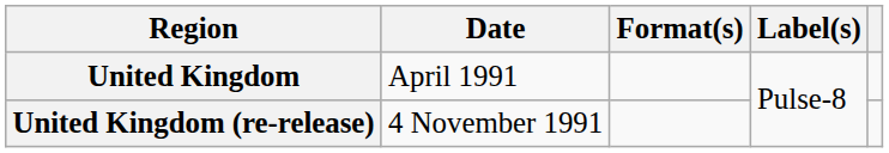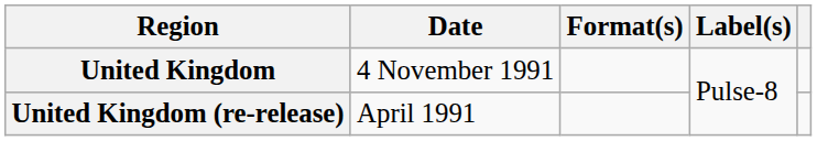 <table class="wikitable plainrowheaders">
 <tr>
 <th scope="col">Region</th>
 <th scope="col">Date</th>
 <th scope="col">Format(s)</th>
 <th scope="col">Label(s)</th>
 <th scope="col"></th>
 </tr>
 <tr>
 <th scope="row">United Kingdom</th>
-<td>April 1991</td>
+<td>4 November 1991</td>
 <td></td>
 <td rowspan="2">Pulse-8</td>
 <td></td>
 </tr>
 <tr>
 <th scope="row">United Kingdom (re-release)</th>
-<td>4 November 1991</td>
+<td>April 1991</td>
 <td></td>
 <td></td>
 </tr>
 </table>
